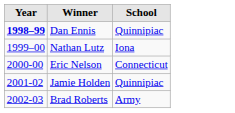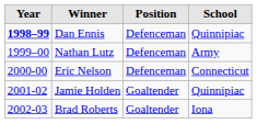 <table class="wikitable sortable">
 <tr>
 <th style="background:#e5e5e5;">Year</th>
 <th style="background:#e5e5e5;">Winner</th>
+<th style="background:#e5e5e5;">Position</th>
 <th style="background:#e5e5e5;">School</th>
 </tr>
 <tr>
 <td><strong><a href='#'>1998–99</a></strong></td>
 <td><a href='#'>Dan Ennis</a></td>
+<td><a href='#'>Defenceman</a></td>
 <td><a href='#'>Quinnipiac</a></td>
 </tr>
 <tr>
 <td><a href='#'>1999–00</a></td>
 <td><a href='#'>Nathan Lutz</a></td>
-<td><a href='#'>Iona</a></td>
+<td><a href='#'>Defenceman</a></td>
+<td><a href='#'>Army</a></td>
 </tr>
 <tr>
 <td><a href='#'>2000-00</a></td>
 <td><a href='#'>Eric Nelson</a></td>
+<td><a href='#'>Defenceman</a></td>
 <td><a href='#'>Connecticut</a></td>
 </tr>
 <tr>
 <td><a href='#'>2001-02</a></td>
 <td><a href='#'>Jamie Holden</a></td>
+<td><a href='#'>Goaltender</a></td>
 <td><a href='#'>Quinnipiac</a></td>
 </tr>
 <tr>
 <td><a href='#'>2002-03</a></td>
 <td><a href='#'>Brad Roberts</a></td>
-<td><a href='#'>Army</a></td>
+<td><a href='#'>Goaltender</a></td>
+<td><a href='#'>Iona</a></td>
 </tr>
 </table>
